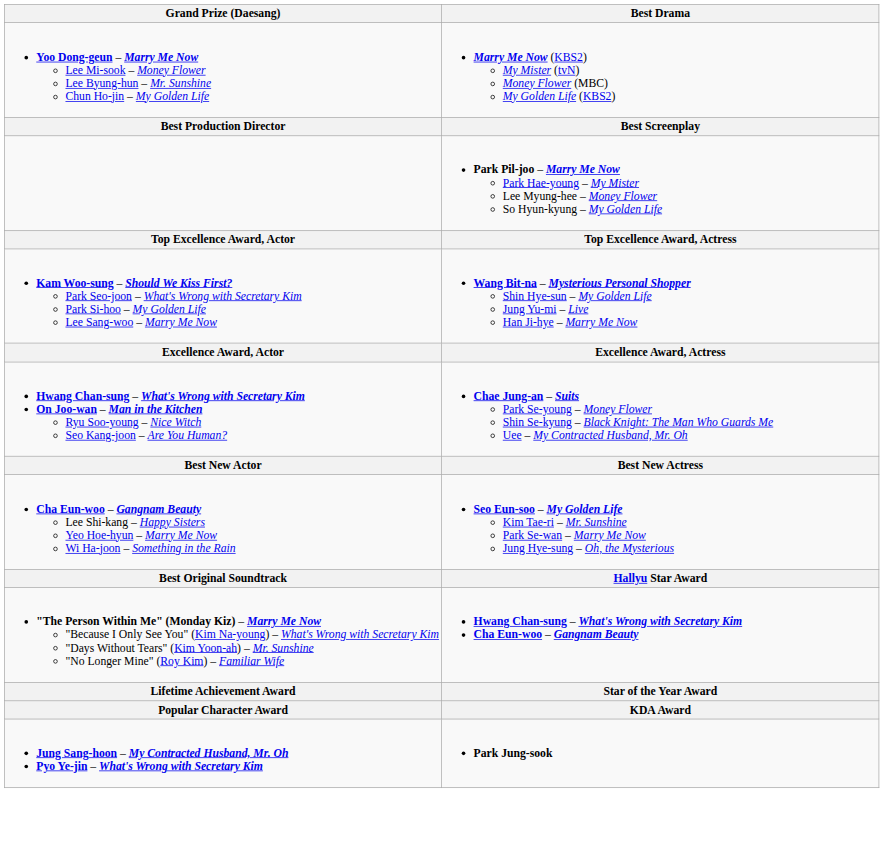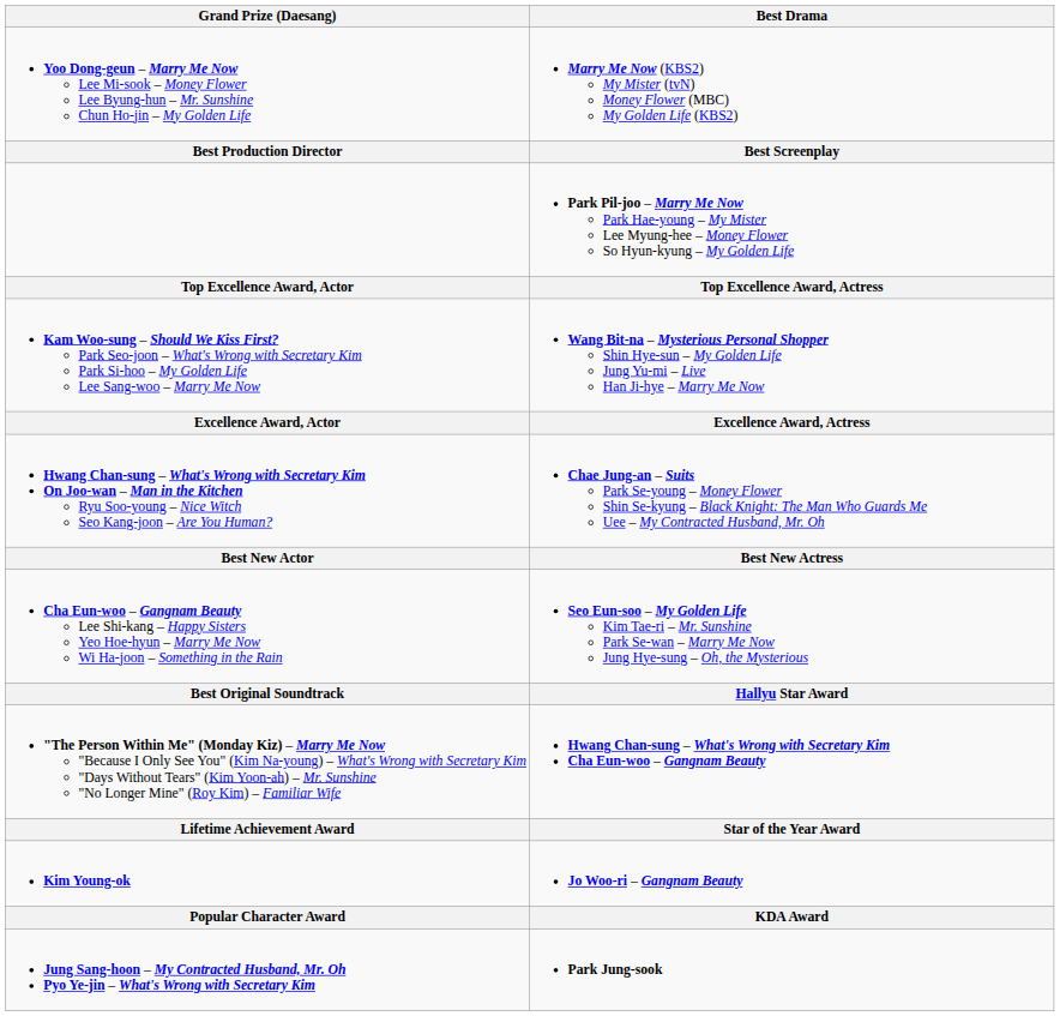 <table class="wikitable">
 <tr>
 <th width="50%">Grand Prize (Daesang)</th>
 <th width="50%">Best Drama</th>
 </tr>
 <tr>
 <td valign="top"><br><ul><li><strong><a href='#'>Yoo Dong-geun</a></strong> – <strong><em><a href='#'>Marry Me Now</a></em></strong><ul><li><a href='#'>Lee Mi-sook</a> – <em><a href='#'>Money Flower</a></em></li><li><a href='#'>Lee Byung-hun</a> – <em><a href='#'>Mr. Sunshine</a></em></li><li><a href='#'>Chun Ho-jin</a> – <em><a href='#'>My Golden Life</a></em></li></ul></li></ul></td>
 <td valign="top"><br><ul><li><strong><em><a href='#'>Marry Me Now</a></em></strong> (<a href='#'>KBS2</a>)<ul><li><em><a href='#'>My Mister</a></em> (<a href='#'>tvN</a>)</li><li><em><a href='#'>Money Flower</a></em> (MBC)</li><li><em><a href='#'>My Golden Life</a></em> (<a href='#'>KBS2</a>)</li></ul></li></ul></td>
 </tr>
 <tr>
 <th>Best Production Director</th>
 <th>Best Screenplay</th>
 </tr>
 <tr>
 <td valign="top"></td>
 <td valign="top"><br><ul><li><strong>Park Pil-joo</strong> – <strong><em><a href='#'>Marry Me Now</a></em></strong><ul><li><a href='#'>Park Hae-young</a> – <em><a href='#'>My Mister</a></em></li><li>Lee Myung-hee – <em><a href='#'>Money Flower</a></em></li><li>So Hyun-kyung – <em><a href='#'>My Golden Life</a></em></li></ul></li></ul></td>
 </tr>
 <tr>
 <th>Top Excellence Award, Actor</th>
 <th>Top Excellence Award, Actress</th>
 </tr>
 <tr>
 <td valign="top"><br><ul><li><strong><a href='#'>Kam Woo-sung</a></strong> – <strong><em><a href='#'>Should We Kiss First?</a></em></strong><ul><li><a href='#'>Park Seo-joon</a> – <em><a href='#'>What's Wrong with Secretary Kim</a></em></li><li><a href='#'>Park Si-hoo</a> – <em><a href='#'>My Golden Life</a></em></li><li><a href='#'>Lee Sang-woo</a> – <em><a href='#'>Marry Me Now</a></em></li></ul></li></ul></td>
 <td valign="top"><br><ul><li><strong><a href='#'>Wang Bit-na</a></strong> – <strong><em><a href='#'>Mysterious Personal Shopper</a></em></strong><ul><li><a href='#'>Shin Hye-sun</a> – <em><a href='#'>My Golden Life</a></em></li><li><a href='#'>Jung Yu-mi</a> – <em><a href='#'>Live</a></em></li><li><a href='#'>Han Ji-hye</a> – <em><a href='#'>Marry Me Now</a></em></li></ul></li></ul></td>
 </tr>
 <tr>
 <th>Excellence Award, Actor</th>
 <th>Excellence Award, Actress</th>
 </tr>
 <tr>
 <td valign="top"><br><ul><li><strong><a href='#'>Hwang Chan-sung</a></strong> – <strong><em><a href='#'>What's Wrong with Secretary Kim</a></em></strong></li><li><strong><a href='#'>On Joo-wan</a></strong> – <strong><em><a href='#'>Man in the Kitchen</a></em></strong><ul><li><a href='#'>Ryu Soo-young</a> – <em><a href='#'>Nice Witch</a></em></li><li><a href='#'>Seo Kang-joon</a> – <em><a href='#'>Are You Human?</a></em></li></ul></li></ul></td>
 <td valign="top"><br><ul><li><strong><a href='#'>Chae Jung-an</a></strong> – <strong><em><a href='#'>Suits</a></em></strong><ul><li><a href='#'>Park Se-young</a> – <em><a href='#'>Money Flower</a></em></li><li><a href='#'>Shin Se-kyung</a> – <em><a href='#'>Black Knight: The Man Who Guards Me</a></em></li><li><a href='#'>Uee</a> – <em><a href='#'>My Contracted Husband, Mr. Oh</a></em></li></ul></li></ul></td>
 </tr>
 <tr>
 <th>Best New Actor</th>
 <th>Best New Actress</th>
 </tr>
 <tr>
 <td valign="top"><br><ul><li><strong><a href='#'>Cha Eun-woo</a></strong> – <strong><em><a href='#'>Gangnam Beauty</a></em></strong><ul><li>Lee Shi-kang – <em><a href='#'>Happy Sisters</a></em></li><li><a href='#'>Yeo Hoe-hyun</a> – <em><a href='#'>Marry Me Now</a></em></li><li><a href='#'>Wi Ha-joon</a> – <em><a href='#'>Something in the Rain</a></em></li></ul></li></ul></td>
 <td valign="top"><br><ul><li><strong><a href='#'>Seo Eun-soo</a></strong> – <strong><em><a href='#'>My Golden Life</a></em></strong><ul><li><a href='#'>Kim Tae-ri</a> – <em><a href='#'>Mr. Sunshine</a></em></li><li><a href='#'>Park Se-wan</a> – <em><a href='#'>Marry Me Now</a></em></li><li><a href='#'>Jung Hye-sung</a> – <em><a href='#'>Oh, the Mysterious</a></em></li></ul></li></ul></td>
 </tr>
 <tr>
 <th>Best Original Soundtrack</th>
 <th><a href='#'>Hallyu</a> Star Award</th>
 </tr>
 <tr>
 <td valign="top"><br><ul><li><strong>"The Person Within Me" (Monday Kiz)</strong> – <strong><em><a href='#'>Marry Me Now</a></em></strong><ul><li>"Because I Only See You" (<a href='#'>Kim Na-young</a>) – <em><a href='#'>What's Wrong with Secretary Kim</a></em></li><li>"Days Without Tears" (<a href='#'>Kim Yoon-ah</a>) – <em><a href='#'>Mr. Sunshine</a></em></li><li>"No Longer Mine" (<a href='#'>Roy Kim</a>) – <em><a href='#'>Familiar Wife</a></em></li></ul></li></ul></td>
 <td valign="top"><br><ul><li><strong><a href='#'>Hwang Chan-sung</a></strong> – <strong><em><a href='#'>What's Wrong with Secretary Kim</a></em></strong></li><li><strong><a href='#'>Cha Eun-woo</a></strong> – <strong><em><a href='#'>Gangnam Beauty</a></em></strong></li></ul></td>
 </tr>
 <tr>
 <th>Lifetime Achievement Award</th>
 <th>Star of the Year Award</th>
 </tr>
 <tr>
+<td valign="top"><br><ul><li><strong><a href='#'>Kim Young-ok</a></strong></li></ul></td>
+<td valign="top"><br><ul><li><strong><a href='#'>Jo Woo-ri</a></strong> – <strong><em><a href='#'>Gangnam Beauty</a></em></strong></li></ul></td>
+</tr>
+<tr>
 <th>Popular Character Award</th>
 <th>KDA Award</th>
 </tr>
 <tr>
 <td valign="top"><br><ul><li><strong><a href='#'>Jung Sang-hoon</a></strong> – <strong><em><a href='#'>My Contracted Husband, Mr. Oh</a></em></strong></li><li><strong><a href='#'>Pyo Ye-jin</a></strong> – <strong><em><a href='#'>What's Wrong with Secretary Kim</a></em></strong></li></ul></td>
 <td valign="top"><br><ul><li><strong>Park Jung-sook</strong></li></ul></td>
 </tr>
 </table>
